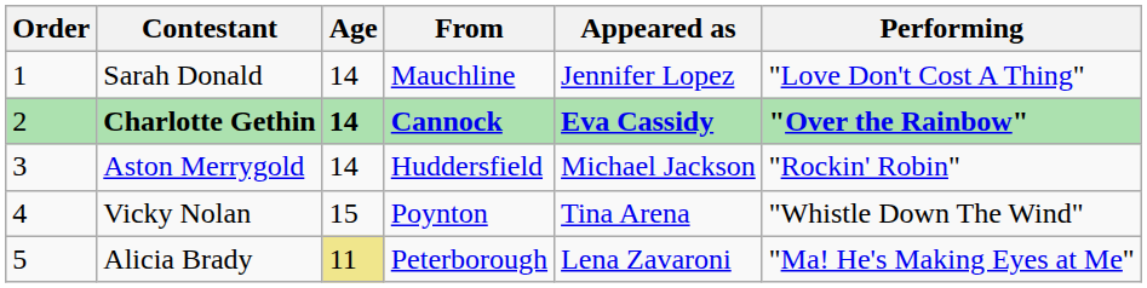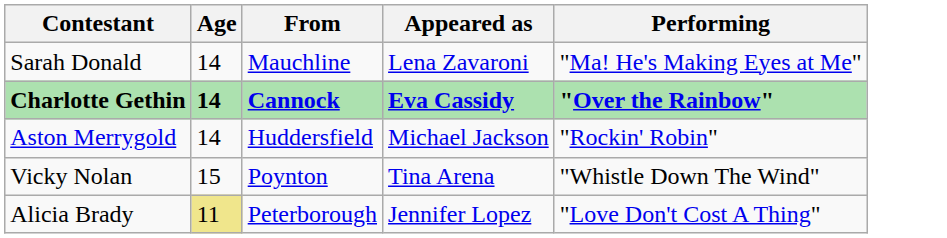 <table class="wikitable">
 <tr>
-<th>Order</th>
 <th>Contestant</th>
 <th>Age</th>
 <th>From</th>
 <th>Appeared as</th>
 <th>Performing</th>
 </tr>
 <tr>
-<td>1</td>
 <td>Sarah Donald</td>
 <td>14</td>
 <td><a href='#'>Mauchline</a></td>
-<td><a href='#'>Jennifer Lopez</a></td>
-<td>"<a href='#'>Love Don't Cost A Thing</a>"</td>
+<td><a href='#'>Lena Zavaroni</a></td>
+<td>"<a href='#'>Ma! He's Making Eyes at Me</a>"</td>
 </tr>
 <tr style="background:#ACE1AF;">
-<td>2</td>
 <td><strong>Charlotte Gethin</strong></td>
 <td><strong>14</strong></td>
 <td><strong><a href='#'>Cannock</a></strong></td>
 <td><strong><a href='#'>Eva Cassidy</a></strong></td>
 <td><strong>"<a href='#'>Over the Rainbow</a>"</strong></td>
 </tr>
 <tr>
-<td>3</td>
 <td><a href='#'>Aston Merrygold</a></td>
 <td>14</td>
 <td><a href='#'>Huddersfield</a></td>
 <td><a href='#'>Michael Jackson</a></td>
 <td>"<a href='#'>Rockin' Robin</a>"</td>
 </tr>
 <tr>
-<td>4</td>
 <td>Vicky Nolan</td>
 <td>15</td>
 <td><a href='#'>Poynton</a></td>
 <td><a href='#'>Tina Arena</a></td>
 <td>"Whistle Down The Wind"</td>
 </tr>
 <tr>
-<td>5</td>
 <td>Alicia Brady</td>
 <td style="background: khaki;">11</td>
 <td><a href='#'>Peterborough</a></td>
-<td><a href='#'>Lena Zavaroni</a></td>
-<td>"<a href='#'>Ma! He's Making Eyes at Me</a>"</td>
+<td><a href='#'>Jennifer Lopez</a></td>
+<td>"<a href='#'>Love Don't Cost A Thing</a>"</td>
 </tr>
 </table>
